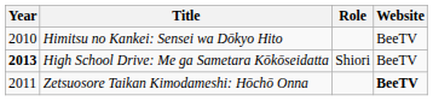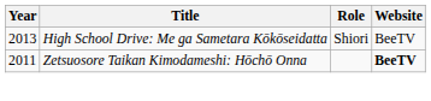 <table class="wikitable">
 <tr>
 <th>Year</th>
 <th>Title</th>
 <th>Role</th>
 <th>Website</th>
 </tr>
 <tr>
-<td>2010</td>
-<td><em>Himitsu no Kankei: Sensei wa Dōkyo Hito</em></td>
-<td></td>
-<td>BeeTV</td>
-</tr>
-<tr>
-<td><strong>2013</strong></td>
+<td>2013</td>
 <td><em>High School Drive: Me ga Sametara Kōkōseidatta</em></td>
 <td>Shiori</td>
 <td>BeeTV</td>
 </tr>
 <tr>
 <td>2011</td>
 <td><em>Zetsuosore Taikan Kimodameshi: Hōchō Onna</em></td>
 <td></td>
 <td><strong>BeeTV</strong></td>
 </tr>
 </table>
